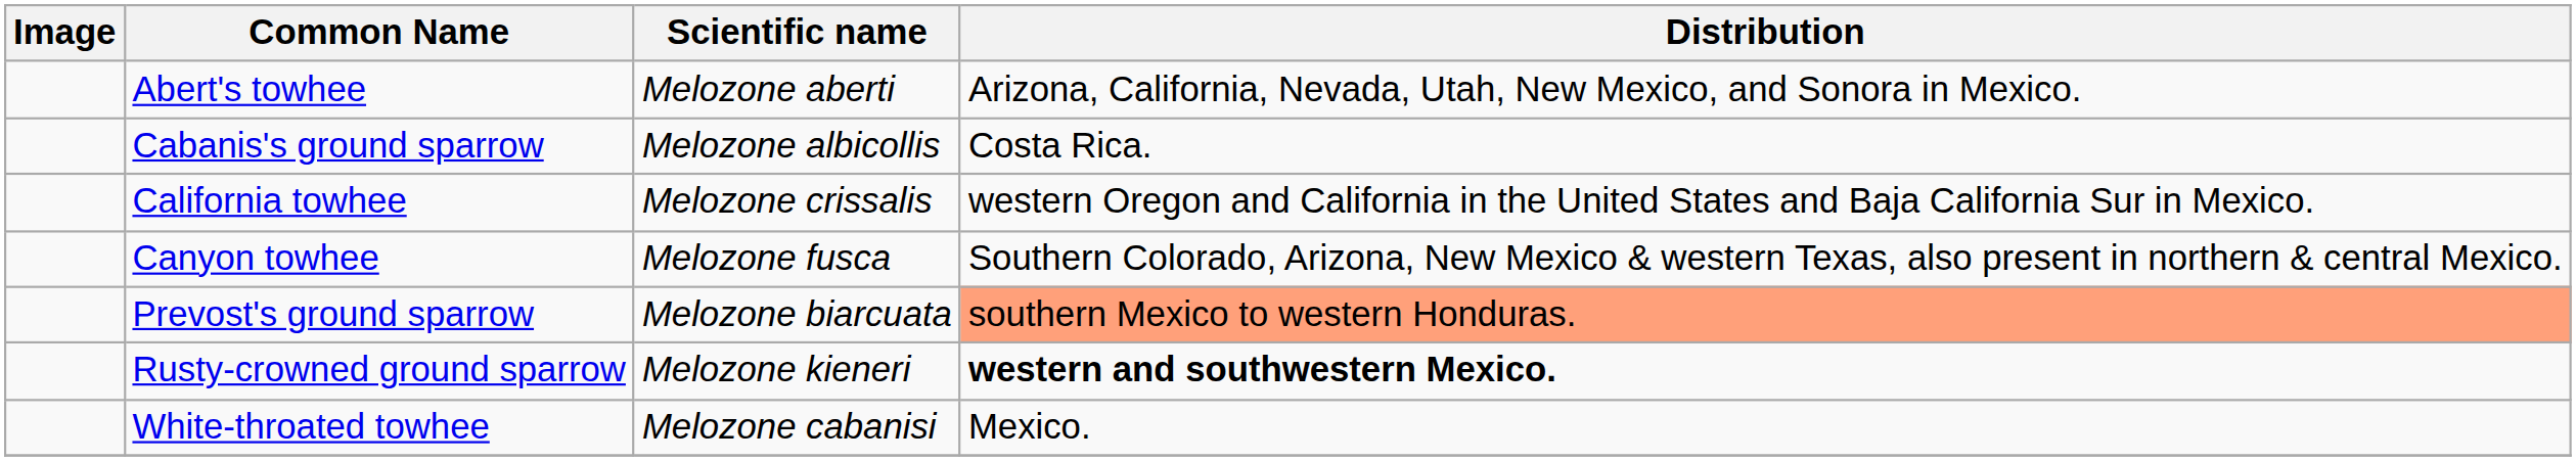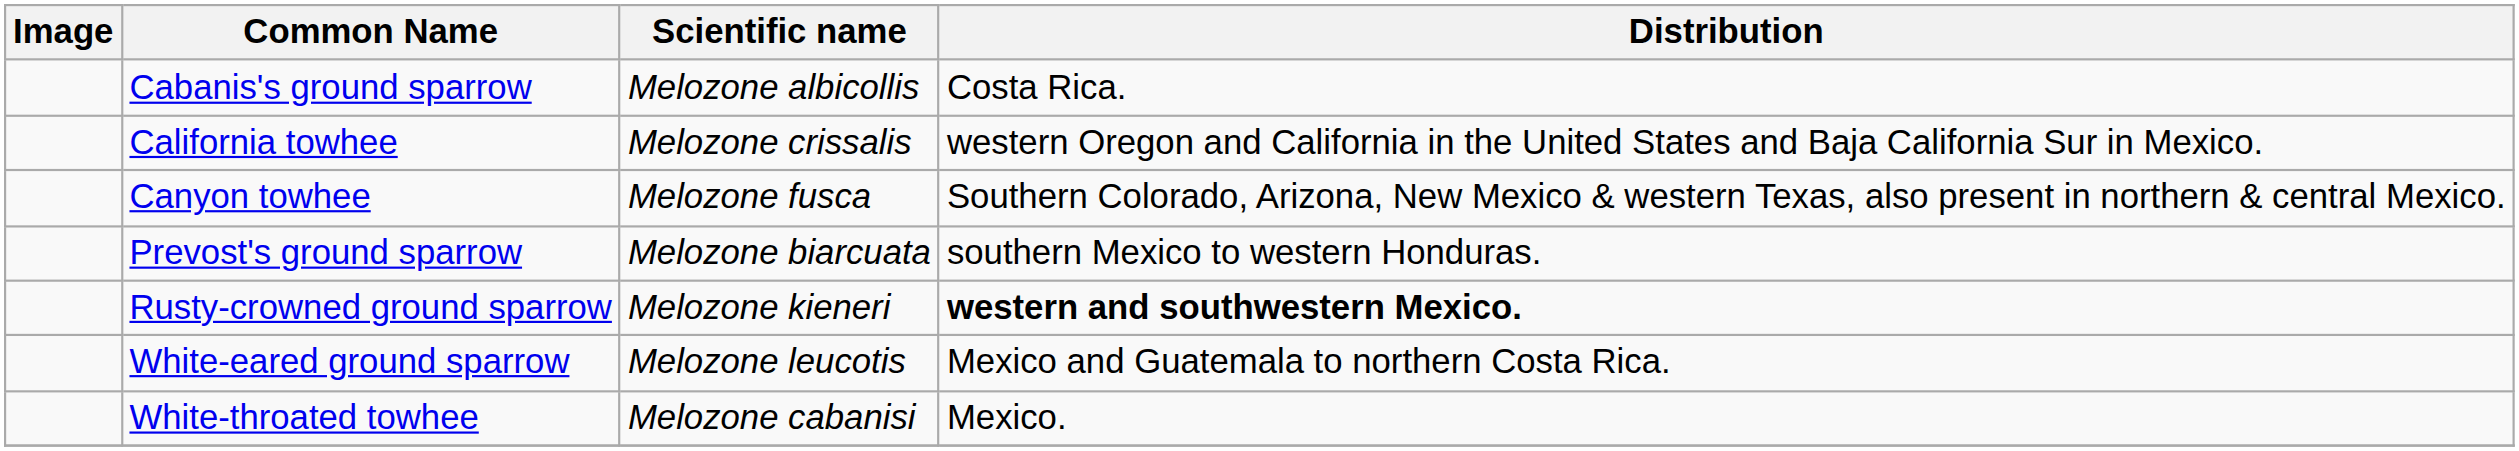 <table class="wikitable">
 <tr>
 <th>Image</th>
 <th>Common Name</th>
 <th>Scientific name</th>
 <th>Distribution</th>
-</tr>
-<tr>
-<td></td>
-<td><a href='#'>Abert's towhee</a></td>
-<td><em>Melozone aberti</em></td>
-<td>Arizona, California, Nevada, Utah, New Mexico, and Sonora in Mexico.</td>
 </tr>
 <tr>
 <td></td>
 <td><a href='#'>Cabanis's ground sparrow</a></td>
 <td><em>Melozone albicollis</em></td>
 <td>Costa Rica.</td>
 </tr>
 <tr>
 <td></td>
 <td><a href='#'>California towhee</a></td>
 <td><em>Melozone crissalis</em></td>
 <td>western Oregon and California in the United States and Baja California Sur in Mexico.</td>
 </tr>
 <tr>
 <td></td>
 <td><a href='#'>Canyon towhee</a></td>
 <td><em>Melozone fusca</em></td>
 <td>Southern Colorado, Arizona, New Mexico & western Texas, also present in northern & central Mexico.</td>
 </tr>
 <tr>
 <td></td>
 <td><a href='#'>Prevost's ground sparrow</a></td>
 <td><em>Melozone biarcuata</em></td>
-<td style="background: lightsalmon;">southern Mexico to western Honduras.</td>
+<td>southern Mexico to western Honduras.</td>
 </tr>
 <tr>
 <td></td>
 <td><a href='#'>Rusty-crowned ground sparrow</a></td>
 <td><em>Melozone kieneri</em></td>
 <td><strong>western and southwestern Mexico.</strong></td>
+</tr>
+<tr>
+<td></td>
+<td><a href='#'>White-eared ground sparrow</a></td>
+<td><em>Melozone leucotis</em></td>
+<td>Mexico and Guatemala to northern Costa Rica.</td>
 </tr>
 <tr>
 <td></td>
 <td><a href='#'>White-throated towhee</a></td>
 <td><em>Melozone cabanisi</em></td>
 <td>Mexico.</td>
 </tr>
 <tr>
 </tr>
 </table>
